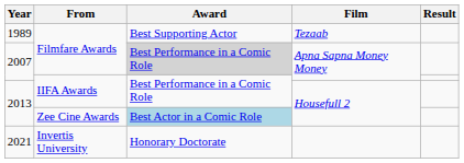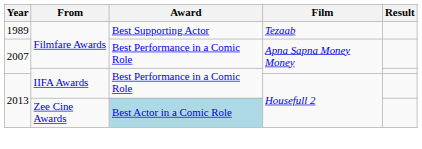 <table class="wikitable sortable">
 <tr>
 <th>Year</th>
 <th>From</th>
 <th>Award</th>
 <th>Film</th>
 <th>Result</th>
 </tr>
 <tr>
 <td>1989</td>
 <td rowspan="2"><a href='#'>Filmfare Awards</a></td>
 <td><a href='#'>Best Supporting Actor</a></td>
 <td><em><a href='#'>Tezaab</a></em></td>
 <td></td>
 </tr>
 <tr>
 <td rowspan=2>2007</td>
-<td style="background: lightgrey;"><a href='#'>Best Performance in a Comic Role</a></td>
+<td><a href='#'>Best Performance in a Comic Role</a></td>
 <td rowspan=2><em><a href='#'>Apna Sapna Money Money</a></em></td>
 <td></td>
 </tr>
 <tr>
 <td rowspan="2"><a href='#'>IIFA Awards</a></td>
 <td rowspan="2"><a href='#'>Best Performance in a Comic Role</a></td>
 <td></td>
 </tr>
 <tr>
 <td rowspan=2>2013</td>
 <td rowspan="2"><em><a href='#'>Housefull 2</a></em></td>
 <td></td>
 </tr>
 <tr>
 <td><a href='#'>Zee Cine Awards</a></td>
 <td style="background: lightblue;"><a href='#'>Best Actor in a Comic Role</a></td>
 <td></td>
 </tr>
-<tr>
-<td>2021</td>
-<td><a href='#'>Invertis University</a></td>
-<td><a href='#'>Honorary Doctorate</a></td>
-<td></td>
-<td></td>
-</tr>
 </table>
